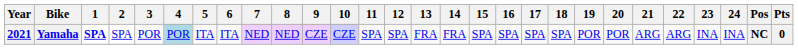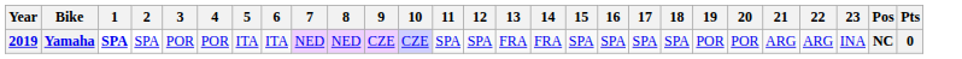 <table class="wikitable" style="text-align:center; font-size:90%">
 <tr>
 <th>Year</th>
 <th>Bike</th>
 <th>1</th>
 <th>2</th>
 <th>3</th>
 <th>4</th>
 <th>5</th>
 <th>6</th>
 <th>7</th>
 <th>8</th>
 <th>9</th>
 <th>10</th>
 <th>11</th>
 <th>12</th>
 <th>13</th>
 <th>14</th>
 <th>15</th>
 <th>16</th>
 <th>17</th>
 <th>18</th>
 <th>19</th>
 <th>20</th>
 <th>21</th>
 <th>22</th>
 <th>23</th>
-<th>24</th>
 <th>Pos</th>
 <th>Pts</th>
 </tr>
 <tr>
-<th><a href='#'>2021</a></th>
+<th><a href='#'>2019</a></th>
 <th><a href='#'>Yamaha</a></th>
 <td style="background:#FFFFFF;"><strong><a href='#'>SPA</a><br></strong></td>
 <td style="background:#ffffff;"><a href='#'>SPA</a><br></td>
 <td><a href='#'>POR</a></td>
-<td style="background: lightblue;"><a href='#'>POR</a></td>
+<td><a href='#'>POR</a></td>
 <td><a href='#'>ITA</a></td>
 <td><a href='#'>ITA</a></td>
 <td style="background:#efcfff;"><a href='#'>NED</a><br></td>
 <td style="background:#efcfff;"><a href='#'>NED</a><br></td>
 <td style="background:#efcfff;"><a href='#'>CZE</a><br></td>
 <td style="background:#cfcfff;"><a href='#'>CZE</a><br></td>
 <td><a href='#'>SPA</a></td>
 <td><a href='#'>SPA</a></td>
 <td><a href='#'>FRA</a></td>
 <td><a href='#'>FRA</a></td>
 <td><a href='#'>SPA</a></td>
 <td><a href='#'>SPA</a></td>
 <td><a href='#'>SPA</a></td>
 <td><a href='#'>SPA</a></td>
 <td><a href='#'>POR</a></td>
 <td><a href='#'>POR</a></td>
 <td><a href='#'>ARG</a></td>
 <td><a href='#'>ARG</a></td>
 <td><a href='#'>INA</a></td>
-<td><a href='#'>INA</a></td>
 <th>NC</th>
 <th>0</th>
 </tr>
 </table>
